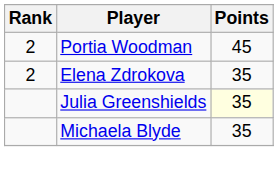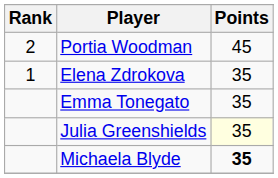 <table class="wikitable sortable">
 <tr>
 </tr>
 <tr>
 <th>Rank</th>
 <th>Player</th>
 <th>Points</th>
 </tr>
 <tr>
 <td align=center>2</td>
 <td> <a href='#'>Portia Woodman</a></td>
 <td align=center>45</td>
 </tr>
 <tr>
-<td align=center>2</td>
+<td align=center>1</td>
 <td> <a href='#'>Elena Zdrokova</a></td>
+<td align=center>35</td>
+</tr>
+<tr>
+<td align=center></td>
+<td> <a href='#'>Emma Tonegato</a></td>
 <td align=center>35</td>
 </tr>
 <tr>
 <td align=center></td>
 <td> <a href='#'>Julia Greenshields</a></td>
 <td align=center style="background: lightyellow;">35</td>
 </tr>
 <tr>
 <td align=center></td>
 <td> <a href='#'>Michaela Blyde</a></td>
-<td align=center>35</td>
+<td align=center><strong>35</strong></td>
 </tr>
 <tr>
 </tr>
 </table>
